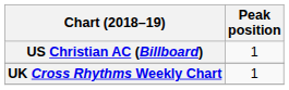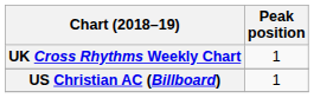 <table class="wikitable sortable plainrowheaders" style="text-align:center">
 <tr>
 <th scope="col">Chart (2018–19)</th>
 <th scope="col">Peak<br> position</th>
 </tr>
 <tr>
-<th scope="row">US <a href='#'>Christian AC</a> (<em><a href='#'>Billboard</a></em>)</th>
+<th scope="row">UK <a href='#'><em> Cross Rhythms</em> Weekly Chart</a></th>
 <td>1</td>
 </tr>
 <tr>
 </tr>
 <tr>
 </tr>
 <tr>
 </tr>
 <tr>
 </tr>
 <tr>
 </tr>
 <tr>
-<th scope="row">UK <a href='#'><em> Cross Rhythms</em> Weekly Chart</a></th>
+<th scope="row">US <a href='#'>Christian AC</a> (<em><a href='#'>Billboard</a></em>)</th>
 <td>1</td>
 </tr>
 <tr>
 </tr>
 </table>
